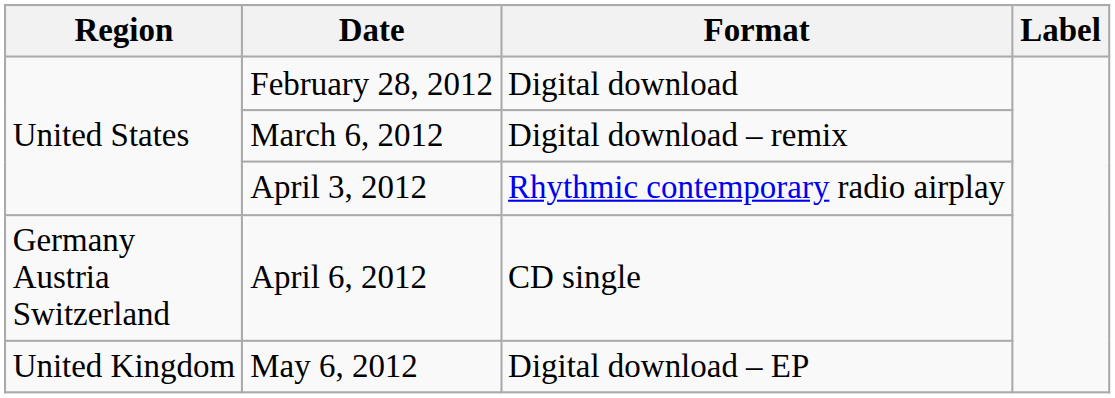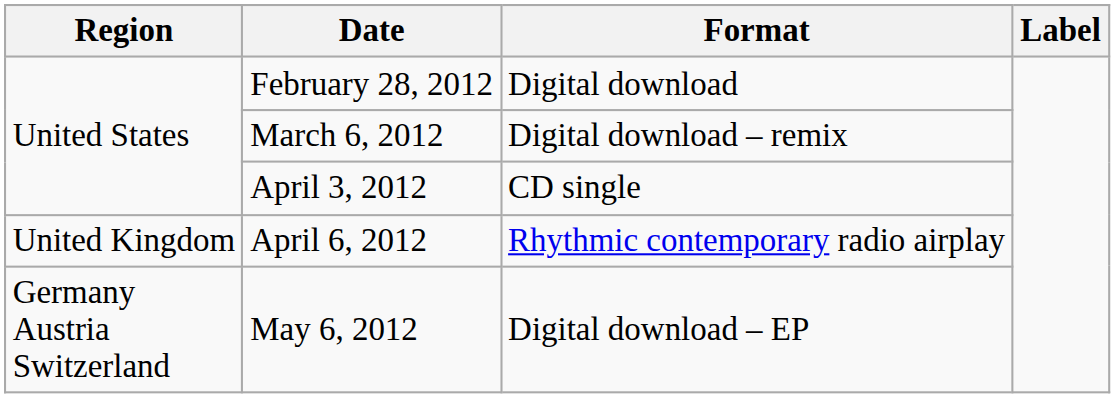 <table class=wikitable>
 <tr>
 <th scope="col">Region</th>
 <th scope="col">Date</th>
 <th scope="col">Format</th>
 <th scope="col">Label</th>
 </tr>
 <tr>
 <td rowspan="3">United States</td>
 <td>February 28, 2012</td>
 <td>Digital download</td>
 <td rowspan="5"></td>
 </tr>
 <tr>
 <td>March 6, 2012</td>
 <td>Digital download – remix</td>
 </tr>
 <tr>
 <td>April 3, 2012</td>
+<td>CD single</td>
+</tr>
+<tr>
+<td>United Kingdom</td>
+<td>April 6, 2012</td>
 <td><a href='#'>Rhythmic contemporary</a> radio airplay</td>
 </tr>
 <tr>
 <td>Germany<br>Austria<br>Switzerland</td>
-<td>April 6, 2012</td>
-<td>CD single</td>
-</tr>
-<tr>
-<td>United Kingdom</td>
 <td>May 6, 2012</td>
 <td>Digital download – EP</td>
 </tr>
 </table>
